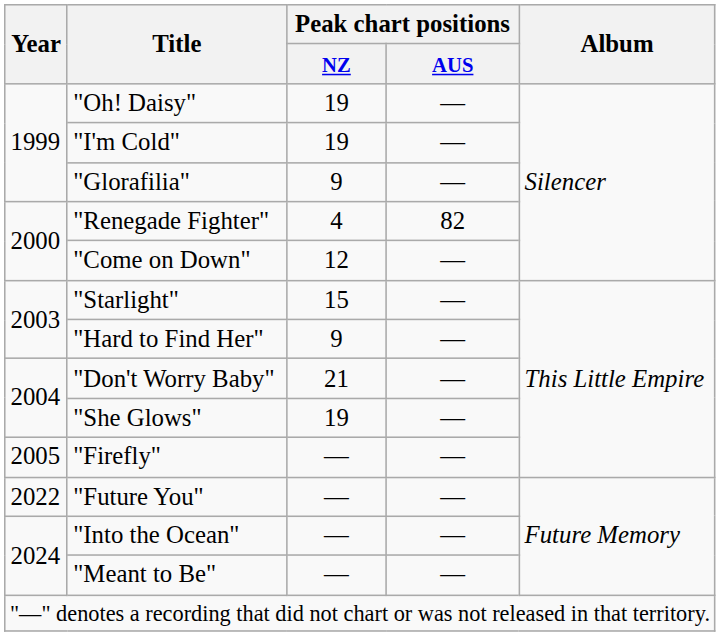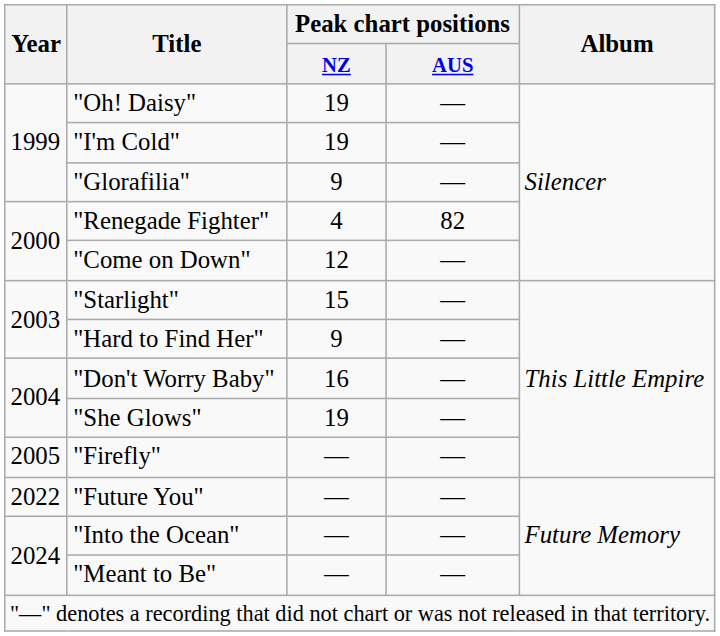 <table class="wikitable plainrowheaders">
 <tr>
 <th rowspan="2">Year</th>
 <th rowspan="2">Title</th>
 <th colspan="2">Peak chart positions</th>
 <th rowspan="2">Album</th>
 </tr>
 <tr>
 <th><small><a href='#'>NZ</a></small><br></th>
 <th><small><a href='#'>AUS</a></small><br></th>
 </tr>
 <tr>
 <td rowspan="3">1999</td>
 <td>"Oh! Daisy"</td>
 <td align="center">19</td>
 <td align="center">—</td>
 <td rowspan="5"><em>Silencer</em></td>
 </tr>
 <tr>
 <td>"I'm Cold"</td>
 <td align="center">19</td>
 <td align="center">—</td>
 </tr>
 <tr>
 <td>"Glorafilia"</td>
 <td align="center">9</td>
 <td align="center">—</td>
 </tr>
 <tr>
 <td rowspan="2">2000</td>
 <td>"Renegade Fighter"</td>
 <td align="center">4</td>
 <td align="center">82</td>
 </tr>
 <tr>
 <td>"Come on Down"</td>
 <td align="center">12</td>
 <td align="center">—</td>
 </tr>
 <tr>
 <td rowspan="2">2003</td>
 <td>"Starlight"</td>
 <td align="center">15</td>
 <td align="center">—</td>
 <td rowspan="5"><em>This Little Empire</em></td>
 </tr>
 <tr>
 <td>"Hard to Find Her"</td>
 <td align="center">9</td>
 <td align="center">—</td>
 </tr>
 <tr>
 <td rowspan="2">2004</td>
 <td>"Don't Worry Baby"</td>
-<td align="center">21</td>
+<td align="center">16</td>
 <td align="center">—</td>
 </tr>
 <tr>
 <td>"She Glows"</td>
 <td align="center">19</td>
 <td align="center">—</td>
 </tr>
 <tr>
 <td>2005</td>
 <td>"Firefly"</td>
 <td align="center">—</td>
 <td align="center">—</td>
 </tr>
 <tr>
 <td>2022</td>
 <td>"Future You"</td>
 <td align="center">—</td>
 <td align="center">—</td>
 <td rowspan="3"><em>Future Memory</em></td>
 </tr>
 <tr>
 <td rowspan="2">2024</td>
 <td>"Into the Ocean"</td>
 <td align="center">—</td>
 <td align="center">—</td>
 </tr>
 <tr>
 <td>"Meant to Be"</td>
 <td align="center">—</td>
 <td align="center">—</td>
 </tr>
 <tr>
 <td colspan="5" style="font-size:90%" align="center">"—" denotes a recording that did not chart or was not released in that territory.</td>
 </tr>
 </table>
